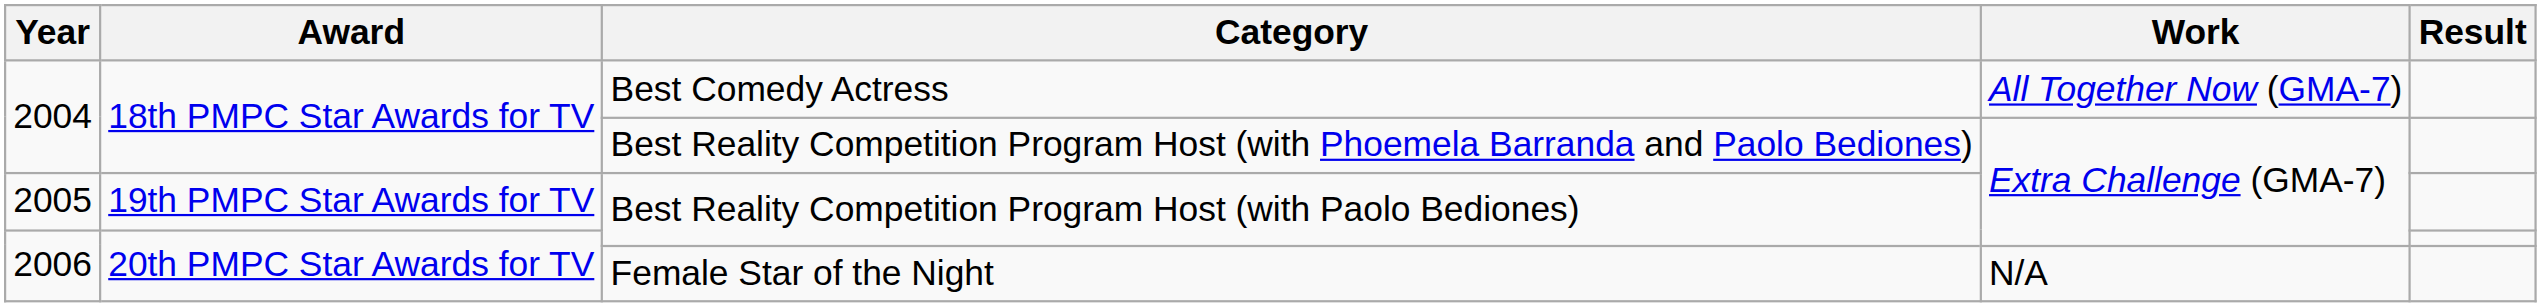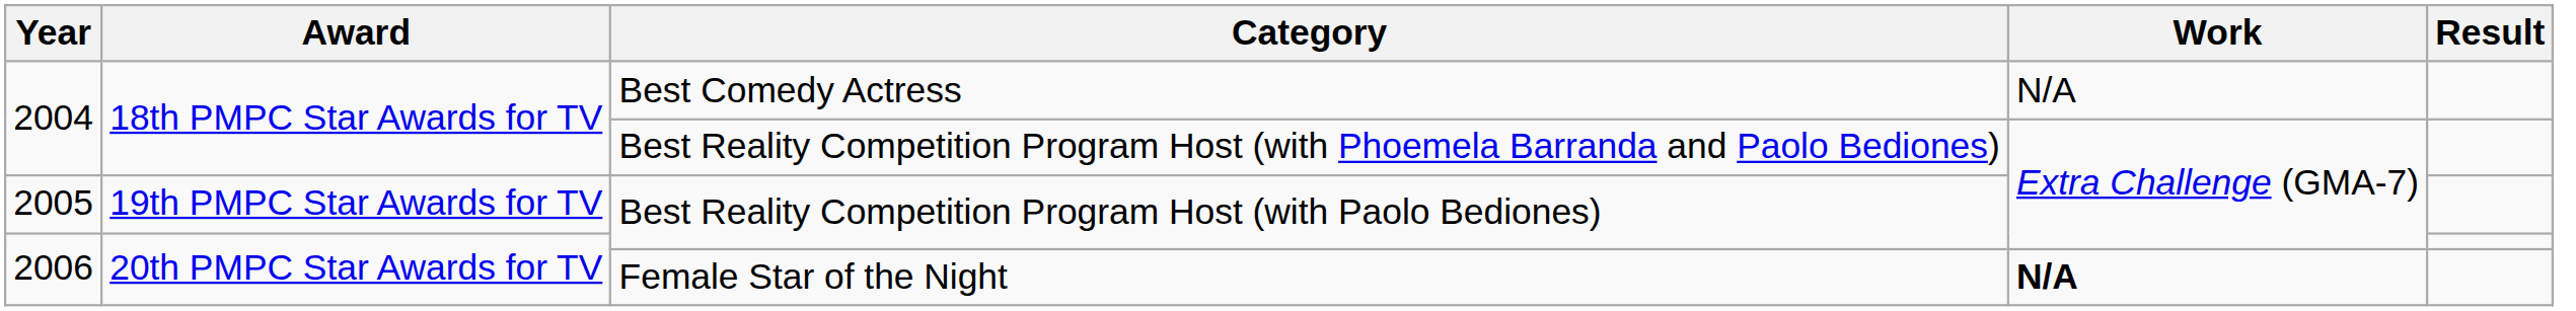 <table class="wikitable">
 <tr>
 <th>Year</th>
 <th>Award</th>
 <th>Category</th>
 <th>Work</th>
 <th>Result</th>
 </tr>
 <tr>
 <td rowspan="2">2004</td>
 <td rowspan="2"><a href='#'>18th PMPC Star Awards for TV</a></td>
 <td>Best Comedy Actress</td>
-<td><em><a href='#'>All Together Now</a></em> (<a href='#'>GMA-7</a>)</td>
+<td>N/A</td>
 <td></td>
 </tr>
 <tr>
 <td>Best Reality Competition Program Host (with <a href='#'>Phoemela Barranda</a> and <a href='#'>Paolo Bediones</a>)</td>
 <td rowspan="3"><em><a href='#'>Extra Challenge</a></em> (GMA-7)</td>
 <td></td>
 </tr>
 <tr>
 <td>2005</td>
 <td><a href='#'>19th PMPC Star Awards for TV</a></td>
 <td rowspan="2">Best Reality Competition Program Host (with Paolo Bediones)</td>
 <td></td>
 </tr>
 <tr>
 <td rowspan="2">2006</td>
 <td rowspan="2"><a href='#'>20th PMPC Star Awards for TV</a></td>
 <td></td>
 </tr>
 <tr>
 <td>Female Star of the Night</td>
-<td>N/A</td>
+<td><strong>N/A</strong></td>
 <td></td>
 </tr>
 </table>
